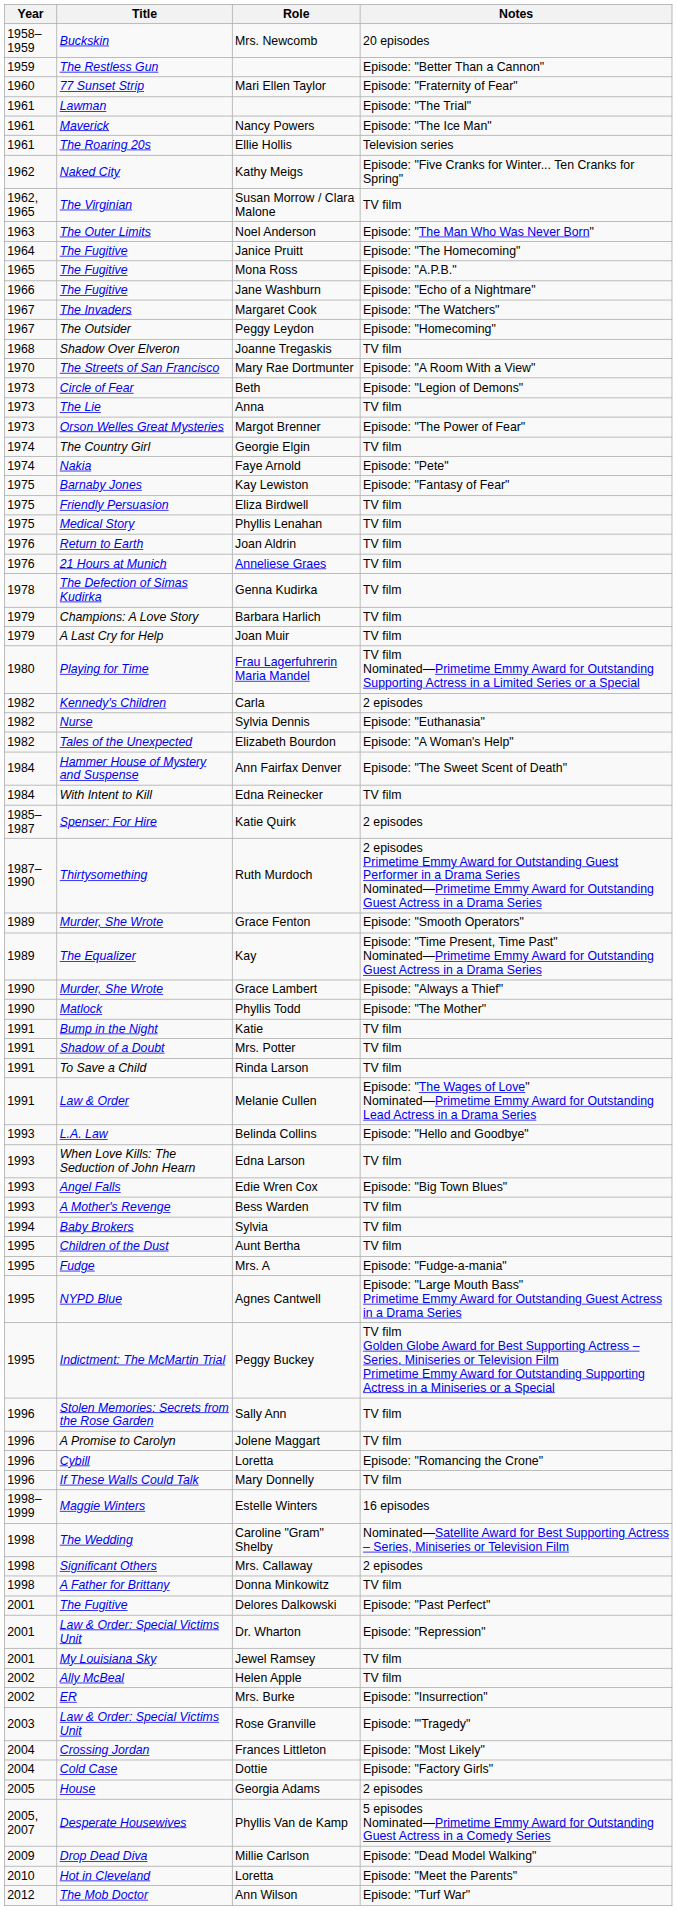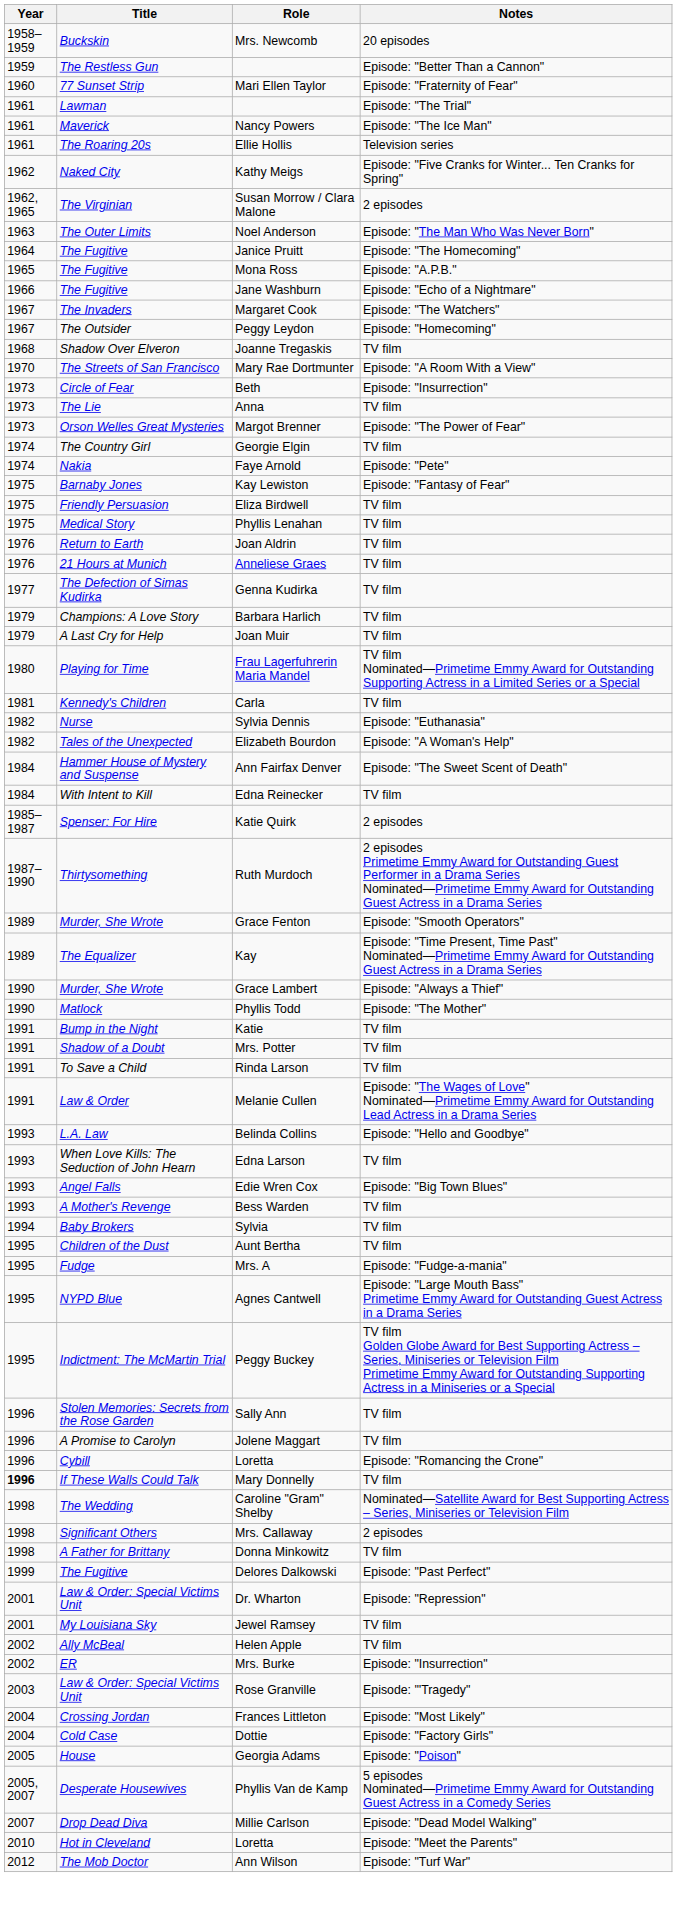 <table class="wikitable sortable">
 <tr>
 <th>Year</th>
 <th>Title</th>
 <th>Role</th>
 <th>Notes</th>
 </tr>
 <tr>
 <td>1958–1959</td>
 <td><em><a href='#'>Buckskin</a></em></td>
 <td>Mrs. Newcomb</td>
 <td>20 episodes</td>
 </tr>
 <tr>
 <td>1959</td>
 <td><em><a href='#'>The Restless Gun</a></em></td>
 <td></td>
 <td>Episode: "Better Than a Cannon"</td>
 </tr>
 <tr>
 <td>1960</td>
 <td><em><a href='#'>77 Sunset Strip</a></em></td>
 <td>Mari Ellen Taylor</td>
 <td>Episode: "Fraternity of Fear"</td>
 </tr>
 <tr>
 <td>1961</td>
 <td><em><a href='#'>Lawman</a></em></td>
 <td></td>
 <td>Episode: "The Trial"</td>
 </tr>
 <tr>
 <td>1961</td>
 <td><em><a href='#'>Maverick</a></em></td>
 <td>Nancy Powers</td>
 <td>Episode: "The Ice Man"</td>
 </tr>
 <tr>
 <td>1961</td>
 <td><em><a href='#'>The Roaring 20s</a></em></td>
 <td>Ellie Hollis</td>
 <td>Television series</td>
 </tr>
 <tr>
 <td>1962</td>
 <td><em><a href='#'>Naked City</a></em></td>
 <td>Kathy Meigs</td>
 <td>Episode: "Five Cranks for Winter... Ten Cranks for Spring"</td>
 </tr>
 <tr>
 <td>1962, 1965</td>
 <td><em><a href='#'>The Virginian</a></em></td>
 <td>Susan Morrow / Clara Malone</td>
-<td>TV film</td>
+<td>2 episodes</td>
 </tr>
 <tr>
 <td>1963</td>
 <td><em><a href='#'>The Outer Limits</a></em></td>
 <td>Noel Anderson</td>
 <td>Episode: "<a href='#'>The Man Who Was Never Born</a>"</td>
 </tr>
 <tr>
 <td>1964</td>
 <td><em><a href='#'>The Fugitive</a></em></td>
 <td>Janice Pruitt</td>
 <td>Episode: "The Homecoming"</td>
 </tr>
 <tr>
 <td>1965</td>
 <td><em><a href='#'>The Fugitive</a></em></td>
 <td>Mona Ross</td>
 <td>Episode: "A.P.B."</td>
 </tr>
 <tr>
 <td>1966</td>
 <td><em><a href='#'>The Fugitive</a></em></td>
 <td>Jane Washburn</td>
 <td>Episode: "Echo of a Nightmare"</td>
 </tr>
 <tr>
 <td>1967</td>
 <td><em><a href='#'>The Invaders</a></em></td>
 <td>Margaret Cook</td>
 <td>Episode: "The Watchers"</td>
 </tr>
 <tr>
 <td>1967</td>
 <td><em>The Outsider</em></td>
 <td>Peggy Leydon</td>
 <td>Episode: "Homecoming"</td>
 </tr>
 <tr>
 <td>1968</td>
 <td><em>Shadow Over Elveron</em></td>
 <td>Joanne Tregaskis</td>
 <td>TV film</td>
 </tr>
 <tr>
 <td>1970</td>
 <td><em><a href='#'>The Streets of San Francisco</a></em></td>
 <td>Mary Rae Dortmunter</td>
 <td>Episode: "A Room With a View"</td>
 </tr>
 <tr>
 <td>1973</td>
 <td><em><a href='#'>Circle of Fear</a></em></td>
 <td>Beth</td>
-<td>Episode: "Legion of Demons"</td>
+<td>Episode: "Insurrection"</td>
 </tr>
 <tr>
 <td>1973</td>
 <td><em><a href='#'>The Lie</a></em></td>
 <td>Anna</td>
 <td>TV film</td>
 </tr>
 <tr>
 <td>1973</td>
 <td><em><a href='#'>Orson Welles Great Mysteries</a></em></td>
 <td>Margot Brenner</td>
 <td>Episode: "The Power of Fear"</td>
 </tr>
 <tr>
 <td>1974</td>
 <td><em>The Country Girl</em></td>
 <td>Georgie Elgin</td>
 <td>TV film</td>
 </tr>
 <tr>
 <td>1974</td>
 <td><em><a href='#'>Nakia</a></em></td>
 <td>Faye Arnold</td>
 <td>Episode: "Pete"</td>
 </tr>
 <tr>
 <td>1975</td>
 <td><em><a href='#'>Barnaby Jones</a></em></td>
 <td>Kay Lewiston</td>
 <td>Episode: "Fantasy of Fear"</td>
 </tr>
 <tr>
 <td>1975</td>
 <td><em><a href='#'>Friendly Persuasion</a></em></td>
 <td>Eliza Birdwell</td>
 <td>TV film</td>
 </tr>
 <tr>
 <td>1975</td>
 <td><em><a href='#'>Medical Story</a></em></td>
 <td>Phyllis Lenahan</td>
 <td>TV film</td>
 </tr>
 <tr>
 <td>1976</td>
 <td><em><a href='#'>Return to Earth</a></em></td>
 <td>Joan Aldrin</td>
 <td>TV film</td>
 </tr>
 <tr>
 <td>1976</td>
 <td><em><a href='#'>21 Hours at Munich</a></em></td>
 <td><a href='#'>Anneliese Graes</a></td>
 <td>TV film</td>
 </tr>
 <tr>
-<td>1978</td>
+<td>1977</td>
 <td><em><a href='#'>The Defection of Simas Kudirka</a></em></td>
 <td>Genna Kudirka</td>
 <td>TV film</td>
 </tr>
 <tr>
 <td>1979</td>
 <td><em>Champions: A Love Story</em></td>
 <td>Barbara Harlich</td>
 <td>TV film</td>
 </tr>
 <tr>
 <td>1979</td>
 <td><em>A Last Cry for Help</em></td>
 <td>Joan Muir</td>
 <td>TV film</td>
 </tr>
 <tr>
 <td>1980</td>
 <td><em><a href='#'>Playing for Time</a></em></td>
 <td><a href='#'>Frau Lagerfuhrerin Maria Mandel</a></td>
 <td>TV film<br>Nominated—<a href='#'>Primetime Emmy Award for Outstanding Supporting Actress in a Limited Series or a Special</a> </td>
 </tr>
 <tr>
-<td>1982</td>
+<td>1981</td>
 <td><em><a href='#'>Kennedy's Children</a></em></td>
 <td>Carla</td>
-<td>2 episodes</td>
+<td>TV film</td>
 </tr>
 <tr>
 <td>1982</td>
 <td><em><a href='#'>Nurse</a></em></td>
 <td>Sylvia Dennis</td>
 <td>Episode: "Euthanasia"</td>
 </tr>
 <tr>
 <td>1982</td>
 <td><em><a href='#'>Tales of the Unexpected</a></em></td>
 <td>Elizabeth Bourdon</td>
 <td>Episode: "A Woman's Help"</td>
 </tr>
 <tr>
 <td>1984</td>
 <td><em><a href='#'>Hammer House of Mystery and Suspense</a></em></td>
 <td>Ann Fairfax Denver</td>
 <td>Episode: "The Sweet Scent of Death"</td>
 </tr>
 <tr>
 <td>1984</td>
 <td><em>With Intent to Kill</em></td>
 <td>Edna Reinecker</td>
 <td>TV film</td>
 </tr>
 <tr>
 <td>1985–1987</td>
 <td><em><a href='#'>Spenser: For Hire</a></em></td>
 <td>Katie Quirk</td>
 <td>2 episodes</td>
 </tr>
 <tr>
 <td>1987–1990</td>
 <td><em><a href='#'>Thirtysomething</a></em></td>
 <td>Ruth Murdoch</td>
 <td>2 episodes<br><a href='#'>Primetime Emmy Award for Outstanding Guest Performer in a Drama Series</a> <br>Nominated—<a href='#'>Primetime Emmy Award for Outstanding Guest Actress in a Drama Series</a> </td>
 </tr>
 <tr>
 <td>1989</td>
 <td><em><a href='#'>Murder, She Wrote</a></em></td>
 <td>Grace Fenton</td>
 <td>Episode: "Smooth Operators"</td>
 </tr>
 <tr>
 <td>1989</td>
 <td><em><a href='#'>The Equalizer</a></em></td>
 <td>Kay</td>
 <td>Episode: "Time Present, Time Past"<br>Nominated—<a href='#'>Primetime Emmy Award for Outstanding Guest Actress in a Drama Series</a> </td>
 </tr>
 <tr>
 <td>1990</td>
 <td><em><a href='#'>Murder, She Wrote</a></em></td>
 <td>Grace Lambert</td>
 <td>Episode: "Always a Thief"</td>
 </tr>
 <tr>
 <td>1990</td>
 <td><em><a href='#'>Matlock</a></em></td>
 <td>Phyllis Todd</td>
 <td>Episode: "The Mother"</td>
 </tr>
 <tr>
 <td>1991</td>
 <td><em><a href='#'>Bump in the Night</a></em></td>
 <td>Katie</td>
 <td>TV film</td>
 </tr>
 <tr>
 <td>1991</td>
 <td><em><a href='#'>Shadow of a Doubt</a></em></td>
 <td>Mrs. Potter</td>
 <td>TV film</td>
 </tr>
 <tr>
 <td>1991</td>
 <td><em>To Save a Child</em></td>
 <td>Rinda Larson</td>
 <td>TV film</td>
 </tr>
 <tr>
 <td>1991</td>
 <td><em><a href='#'>Law & Order</a></em></td>
 <td>Melanie Cullen</td>
 <td>Episode: "<a href='#'>The Wages of Love</a>"<br>Nominated—<a href='#'>Primetime Emmy Award for Outstanding Lead Actress in a Drama Series</a> </td>
 </tr>
 <tr>
 <td>1993</td>
 <td><em><a href='#'>L.A. Law</a></em></td>
 <td>Belinda Collins</td>
 <td>Episode: "Hello and Goodbye"</td>
 </tr>
 <tr>
 <td>1993</td>
 <td><em>When Love Kills: The Seduction of John Hearn</em></td>
 <td>Edna Larson</td>
 <td>TV film</td>
 </tr>
 <tr>
 <td>1993</td>
 <td><em><a href='#'>Angel Falls</a></em></td>
 <td>Edie Wren Cox</td>
 <td>Episode: "Big Town Blues"</td>
 </tr>
 <tr>
 <td>1993</td>
 <td><em><a href='#'>A Mother's Revenge</a></em></td>
 <td>Bess Warden</td>
 <td>TV film</td>
 </tr>
 <tr>
 <td>1994</td>
 <td><em><a href='#'>Baby Brokers</a></em></td>
 <td>Sylvia</td>
 <td>TV film</td>
 </tr>
 <tr>
 <td>1995</td>
 <td><em><a href='#'>Children of the Dust</a></em></td>
 <td>Aunt Bertha</td>
 <td>TV film</td>
 </tr>
 <tr>
 <td>1995</td>
 <td><em><a href='#'>Fudge</a></em></td>
 <td>Mrs. A</td>
 <td>Episode: "Fudge-a-mania"</td>
 </tr>
 <tr>
 <td>1995</td>
 <td><em><a href='#'>NYPD Blue</a></em></td>
 <td>Agnes Cantwell</td>
 <td>Episode: "Large Mouth Bass"<br><a href='#'>Primetime Emmy Award for Outstanding Guest Actress in a Drama Series</a> </td>
 </tr>
 <tr>
 <td>1995</td>
 <td><em><a href='#'>Indictment: The McMartin Trial</a></em></td>
 <td>Peggy Buckey</td>
 <td>TV film<br><a href='#'>Golden Globe Award for Best Supporting Actress – Series, Miniseries or Television Film</a> <br><a href='#'>Primetime Emmy Award for Outstanding Supporting Actress in a Miniseries or a Special</a> </td>
 </tr>
 <tr>
 <td>1996</td>
 <td><em><a href='#'>Stolen Memories: Secrets from the Rose Garden</a></em></td>
 <td>Sally Ann</td>
 <td>TV film</td>
 </tr>
 <tr>
 <td>1996</td>
 <td><em>A Promise to Carolyn</em></td>
 <td>Jolene Maggart</td>
 <td>TV film</td>
 </tr>
 <tr>
 <td>1996</td>
 <td><em><a href='#'>Cybill</a></em></td>
 <td>Loretta</td>
 <td>Episode: "Romancing the Crone"</td>
 </tr>
 <tr>
-<td>1996</td>
+<td><strong>1996</strong></td>
 <td><em><a href='#'>If These Walls Could Talk</a></em></td>
 <td>Mary Donnelly</td>
 <td>TV film</td>
-</tr>
-<tr>
-<td>1998–1999</td>
-<td><em><a href='#'>Maggie Winters</a></em></td>
-<td>Estelle Winters</td>
-<td>16 episodes</td>
 </tr>
 <tr>
 <td>1998</td>
 <td><em><a href='#'>The Wedding</a></em></td>
 <td>Caroline "Gram" Shelby</td>
 <td>Nominated—<a href='#'>Satellite Award for Best Supporting Actress – Series, Miniseries or Television Film</a> </td>
 </tr>
 <tr>
 <td>1998</td>
 <td><em><a href='#'>Significant Others</a></em></td>
 <td>Mrs. Callaway</td>
 <td>2 episodes</td>
 </tr>
 <tr>
 <td>1998</td>
 <td><em><a href='#'>A Father for Brittany</a></em></td>
 <td>Donna Minkowitz</td>
 <td>TV film</td>
 </tr>
 <tr>
-<td>2001</td>
+<td>1999</td>
 <td><em><a href='#'>The Fugitive</a></em></td>
 <td>Delores Dalkowski</td>
 <td>Episode: "Past Perfect"</td>
 </tr>
 <tr>
 <td>2001</td>
 <td><em><a href='#'>Law & Order: Special Victims Unit</a></em></td>
 <td>Dr. Wharton</td>
 <td>Episode: "Repression"</td>
 </tr>
 <tr>
 <td>2001</td>
 <td><em><a href='#'>My Louisiana Sky</a></em></td>
 <td>Jewel Ramsey</td>
 <td>TV film</td>
 </tr>
 <tr>
 <td>2002</td>
 <td><em><a href='#'>Ally McBeal</a></em></td>
 <td>Helen Apple</td>
 <td>TV film</td>
 </tr>
 <tr>
 <td>2002</td>
 <td><em><a href='#'>ER</a></em></td>
 <td>Mrs. Burke</td>
 <td>Episode: "Insurrection"</td>
 </tr>
 <tr>
 <td>2003</td>
 <td><em><a href='#'>Law & Order: Special Victims Unit</a></em></td>
 <td>Rose Granville</td>
 <td>Episode: '"Tragedy"</td>
 </tr>
 <tr>
 <td>2004</td>
 <td><em><a href='#'>Crossing Jordan</a></em></td>
 <td>Frances Littleton</td>
 <td>Episode: "Most Likely"</td>
 </tr>
 <tr>
 <td>2004</td>
 <td><em><a href='#'>Cold Case</a></em></td>
 <td>Dottie</td>
 <td>Episode: "Factory Girls"</td>
 </tr>
 <tr>
 <td>2005</td>
 <td><em><a href='#'>House</a></em></td>
 <td>Georgia Adams</td>
-<td>2 episodes</td>
+<td>Episode: "<a href='#'>Poison</a>"</td>
 </tr>
 <tr>
 <td>2005, 2007</td>
 <td><em><a href='#'>Desperate Housewives</a></em></td>
 <td>Phyllis Van de Kamp</td>
 <td>5 episodes<br>Nominated—<a href='#'>Primetime Emmy Award for Outstanding Guest Actress in a Comedy Series</a> </td>
 </tr>
 <tr>
-<td>2009</td>
+<td>2007</td>
 <td><em><a href='#'>Drop Dead Diva</a></em></td>
 <td>Millie Carlson</td>
 <td>Episode: "Dead Model Walking"</td>
 </tr>
 <tr>
 <td>2010</td>
 <td><em><a href='#'>Hot in Cleveland</a></em></td>
 <td>Loretta</td>
 <td>Episode: "Meet the Parents"</td>
 </tr>
 <tr>
 <td>2012</td>
 <td><em><a href='#'>The Mob Doctor</a></em></td>
 <td>Ann Wilson</td>
 <td>Episode: "Turf War"</td>
 </tr>
 </table>
